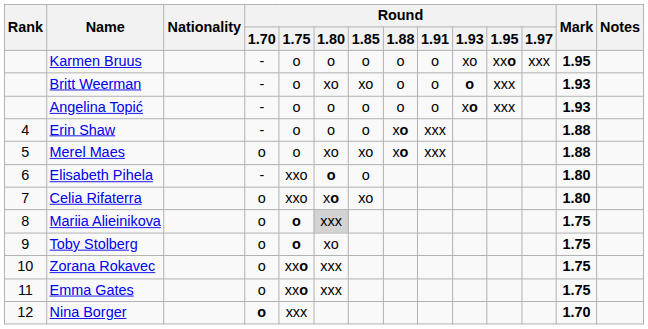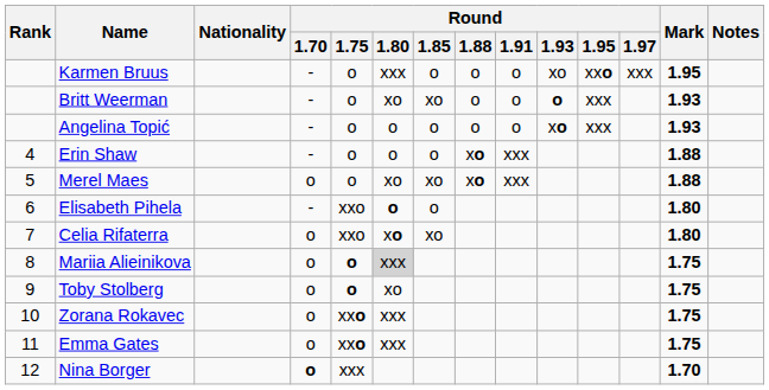 <table class="wikitable sortable" style="text-align:center">
 <tr>
 <th rowspan=2>Rank</th>
 <th rowspan=2>Name</th>
 <th rowspan=2>Nationality</th>
 <th colspan=9>Round</th>
 <th rowspan=2>Mark</th>
 <th rowspan=2>Notes</th>
 </tr>
 <tr>
 <th>1.70</th>
 <th>1.75</th>
 <th>1.80</th>
 <th>1.85</th>
 <th>1.88</th>
 <th>1.91</th>
 <th>1.93</th>
 <th>1.95</th>
 <th>1.97</th>
 </tr>
 <tr>
 <td></td>
 <td align=left><a href='#'>Karmen Bruus</a></td>
 <td align=left></td>
 <td>-</td>
 <td>o</td>
-<td>o</td>
+<td>xxx</td>
 <td>o</td>
 <td>o</td>
 <td>o</td>
 <td>xo</td>
 <td>xx<strong>o</strong></td>
 <td>xxx</td>
 <td><strong>1.95</strong></td>
 <td></td>
 </tr>
 <tr>
 <td></td>
 <td align=left><a href='#'>Britt Weerman</a></td>
 <td align=left></td>
 <td>-</td>
 <td>o</td>
 <td>xo</td>
 <td>xo</td>
 <td>o</td>
 <td>o</td>
 <td><strong>o</strong></td>
 <td>xxx</td>
 <td></td>
 <td><strong>1.93</strong></td>
 <td></td>
 </tr>
 <tr>
 <td></td>
 <td align=left><a href='#'>Angelina Topić</a></td>
 <td align=left></td>
 <td>-</td>
 <td>o</td>
 <td>o</td>
 <td>o</td>
 <td>o</td>
 <td>o</td>
 <td>x<strong>o</strong></td>
 <td>xxx</td>
 <td></td>
 <td><strong>1.93</strong></td>
 <td></td>
 </tr>
 <tr>
 <td>4</td>
 <td align=left><a href='#'>Erin Shaw</a></td>
 <td align=left></td>
 <td>-</td>
 <td>o</td>
 <td>o</td>
 <td>o</td>
 <td>x<strong>o</strong></td>
 <td>xxx</td>
 <td></td>
 <td></td>
 <td></td>
 <td><strong>1.88</strong></td>
 <td></td>
 </tr>
 <tr>
 <td>5</td>
 <td align=left><a href='#'>Merel Maes</a></td>
 <td align=left></td>
 <td>o</td>
 <td>o</td>
 <td>xo</td>
 <td>xo</td>
 <td>x<strong>o</strong></td>
 <td>xxx</td>
 <td></td>
 <td></td>
 <td></td>
 <td><strong>1.88</strong></td>
 <td></td>
 </tr>
 <tr>
 <td>6</td>
 <td align=left><a href='#'>Elisabeth Pihela</a></td>
 <td align=left></td>
 <td>-</td>
 <td>xxo</td>
 <td><strong>o</strong></td>
 <td>o</td>
 <td></td>
 <td></td>
 <td></td>
 <td></td>
 <td></td>
 <td><strong>1.80</strong></td>
 <td></td>
 </tr>
 <tr>
 <td>7</td>
 <td align=left><a href='#'>Celia Rifaterra</a></td>
 <td align=left></td>
 <td>o</td>
 <td>xxo</td>
 <td>x<strong>o</strong></td>
 <td>xo</td>
 <td></td>
 <td></td>
 <td></td>
 <td></td>
 <td></td>
 <td><strong>1.80</strong></td>
 <td></td>
 </tr>
 <tr>
 <td>8</td>
 <td align=left><a href='#'>Mariia Alieinikova</a></td>
 <td align=left></td>
 <td>o</td>
 <td><strong>o</strong></td>
 <td style="background: lightgrey;">xxx</td>
 <td></td>
 <td></td>
 <td></td>
 <td></td>
 <td></td>
 <td></td>
 <td><strong>1.75</strong></td>
 <td></td>
 </tr>
 <tr>
 <td>9</td>
 <td align=left><a href='#'>Toby Stolberg</a></td>
 <td align=left></td>
 <td>o</td>
 <td><strong>o</strong></td>
 <td>xo</td>
 <td></td>
 <td></td>
 <td></td>
 <td></td>
 <td></td>
 <td></td>
 <td><strong>1.75</strong></td>
 <td></td>
 </tr>
 <tr>
 <td>10</td>
 <td align=left><a href='#'>Zorana Rokavec</a></td>
 <td align=left></td>
 <td>o</td>
 <td>xx<strong>o</strong></td>
 <td>xxx</td>
 <td></td>
 <td></td>
 <td></td>
 <td></td>
 <td></td>
 <td></td>
 <td><strong>1.75</strong></td>
 <td></td>
 </tr>
 <tr>
 <td>11</td>
 <td align=left><a href='#'>Emma Gates</a></td>
 <td align=left></td>
 <td>o</td>
 <td>xx<strong>o</strong></td>
 <td>xxx</td>
 <td></td>
 <td></td>
 <td></td>
 <td></td>
 <td></td>
 <td></td>
 <td><strong>1.75</strong></td>
 <td></td>
 </tr>
 <tr>
 <td>12</td>
 <td align=left><a href='#'>Nina Borger</a></td>
 <td align=left></td>
 <td><strong>o</strong></td>
 <td>xxx</td>
 <td></td>
 <td></td>
 <td></td>
 <td></td>
 <td></td>
 <td></td>
 <td></td>
 <td><strong>1.70</strong></td>
 <td></td>
 </tr>
 </table>
